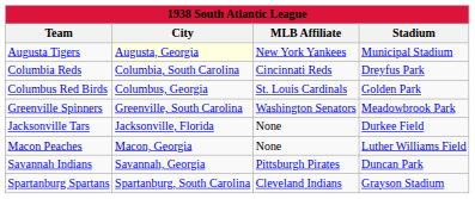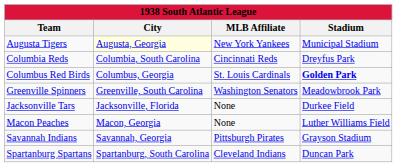 <table class="wikitable" style="width:auto">
 <tr>
 <td bgcolor="#DC143C" align="center" colspan="7"><strong><span>1938 South Atlantic League</span></strong></td>
 </tr>
 <tr>
 <th>Team</th>
 <th>City</th>
 <th>MLB Affiliate</th>
 <th>Stadium</th>
 </tr>
 <tr>
 <td><a href='#'>Augusta Tigers</a></td>
 <td style="background: lightyellow;"><a href='#'>Augusta, Georgia</a></td>
 <td><a href='#'>New York Yankees</a></td>
 <td><a href='#'>Municipal Stadium</a></td>
 </tr>
 <tr>
 <td><a href='#'>Columbia Reds</a></td>
 <td><a href='#'>Columbia, South Carolina</a></td>
 <td><a href='#'>Cincinnati Reds</a></td>
 <td><a href='#'>Dreyfus Park</a></td>
 </tr>
 <tr>
 <td><a href='#'>Columbus Red Birds</a></td>
 <td><a href='#'>Columbus, Georgia</a></td>
 <td><a href='#'>St. Louis Cardinals</a></td>
-<td><a href='#'>Golden Park</a></td>
+<td><strong><a href='#'>Golden Park</a></strong></td>
 </tr>
 <tr>
 <td><a href='#'>Greenville Spinners</a></td>
 <td><a href='#'>Greenville, South Carolina</a></td>
 <td><a href='#'>Washington Senators</a></td>
 <td><a href='#'>Meadowbrook Park</a></td>
 </tr>
 <tr>
 <td><a href='#'>Jacksonville Tars</a></td>
 <td><a href='#'>Jacksonville, Florida</a></td>
 <td>None</td>
 <td><a href='#'>Durkee Field</a></td>
 </tr>
 <tr>
 <td><a href='#'>Macon Peaches</a></td>
 <td><a href='#'>Macon, Georgia</a></td>
 <td>None</td>
 <td><a href='#'>Luther Williams Field</a></td>
 </tr>
 <tr>
 <td><a href='#'>Savannah Indians</a></td>
 <td><a href='#'>Savannah, Georgia</a></td>
 <td><a href='#'>Pittsburgh Pirates</a></td>
-<td><a href='#'>Duncan Park</a></td>
+<td><a href='#'>Grayson Stadium</a></td>
 </tr>
 <tr>
 <td><a href='#'>Spartanburg Spartans</a></td>
 <td><a href='#'>Spartanburg, South Carolina</a></td>
 <td><a href='#'>Cleveland Indians</a></td>
-<td><a href='#'>Grayson Stadium</a></td>
+<td><a href='#'>Duncan Park</a></td>
 </tr>
 </table>
